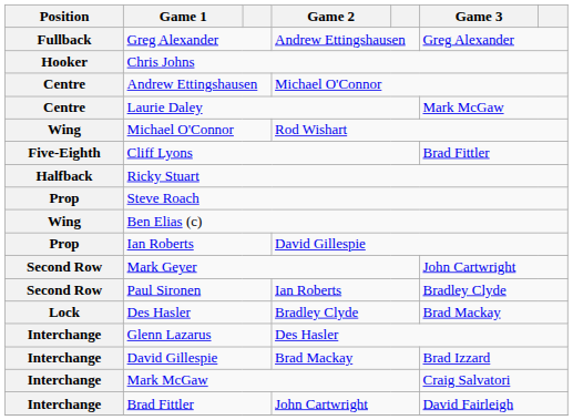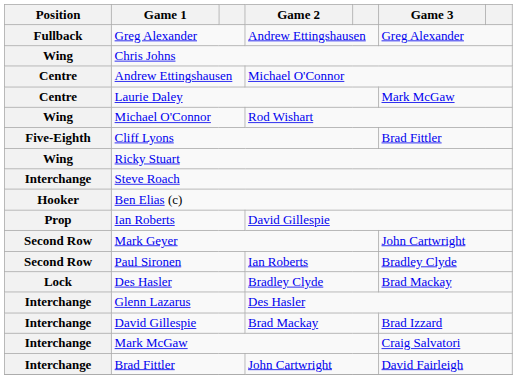 <table class="wikitable">
 <tr>
 <th width="125">Position</th>
 <th width="125">Game 1</th>
 <th width="25"></th>
 <th width="125">Game 2</th>
 <th width="25"></th>
 <th width="125">Game 3</th>
 <th width="25"></th>
 </tr>
 <tr>
 <th>Fullback</th>
 <td colspan="2"> <a href='#'>Greg Alexander</a></td>
 <td colspan="2"> <a href='#'>Andrew Ettingshausen</a></td>
 <td colspan="2"> <a href='#'>Greg Alexander</a></td>
 </tr>
 <tr>
-<th>Hooker</th>
+<th>Wing</th>
 <td colspan="6"> <a href='#'>Chris Johns</a></td>
 </tr>
 <tr>
 <th>Centre</th>
 <td colspan="2"> <a href='#'>Andrew Ettingshausen</a></td>
 <td colspan="4"> <a href='#'>Michael O'Connor</a></td>
 </tr>
 <tr>
 <th>Centre</th>
 <td colspan="4"> <a href='#'>Laurie Daley</a></td>
 <td colspan="2"> <a href='#'>Mark McGaw</a></td>
 </tr>
 <tr>
 <th>Wing</th>
 <td colspan="2"> <a href='#'>Michael O'Connor</a></td>
 <td colspan="4"> <a href='#'>Rod Wishart</a></td>
 </tr>
 <tr>
 <th>Five-Eighth</th>
 <td colspan="4"> <a href='#'>Cliff Lyons</a></td>
 <td colspan="2"> <a href='#'>Brad Fittler</a></td>
 </tr>
 <tr>
-<th>Halfback</th>
+<th>Wing</th>
 <td colspan="6"> <a href='#'>Ricky Stuart</a></td>
 </tr>
 <tr>
-<th>Prop</th>
+<th>Interchange</th>
 <td colspan="6"> <a href='#'>Steve Roach</a></td>
 </tr>
 <tr>
-<th>Wing</th>
+<th>Hooker</th>
 <td colspan="6"> <a href='#'>Ben Elias</a> (c)</td>
 </tr>
 <tr>
 <th>Prop</th>
 <td colspan="2"> <a href='#'>Ian Roberts</a></td>
 <td colspan="4"> <a href='#'>David Gillespie</a></td>
 </tr>
 <tr>
 <th>Second Row</th>
 <td colspan="4"> <a href='#'>Mark Geyer</a></td>
 <td colspan="2"> <a href='#'>John Cartwright</a></td>
 </tr>
 <tr>
 <th>Second Row</th>
 <td colspan="2"> <a href='#'>Paul Sironen</a></td>
 <td colspan="2"> <a href='#'>Ian Roberts</a></td>
 <td colspan="2"> <a href='#'>Bradley Clyde</a></td>
 </tr>
 <tr>
 <th>Lock</th>
 <td colspan="2"> <a href='#'>Des Hasler</a></td>
 <td colspan="2"> <a href='#'>Bradley Clyde</a></td>
 <td colspan="2"> <a href='#'>Brad Mackay</a></td>
 </tr>
 <tr>
 <th>Interchange</th>
 <td colspan="2"> <a href='#'>Glenn Lazarus</a></td>
 <td colspan="4"> <a href='#'>Des Hasler</a></td>
 </tr>
 <tr>
 <th>Interchange</th>
 <td colspan="2"> <a href='#'>David Gillespie</a></td>
 <td colspan="2"> <a href='#'>Brad Mackay</a></td>
 <td colspan="2"> <a href='#'>Brad Izzard</a></td>
 </tr>
 <tr>
 <th>Interchange</th>
 <td colspan="4"> <a href='#'>Mark McGaw</a></td>
 <td colspan="2"> <a href='#'>Craig Salvatori</a></td>
 </tr>
 <tr>
 <th>Interchange</th>
 <td colspan="2"> <a href='#'>Brad Fittler</a></td>
 <td colspan="2"> <a href='#'>John Cartwright</a></td>
 <td colspan="2"> <a href='#'>David Fairleigh</a></td>
 </tr>
 <tr>
 </tr>
 </table>
